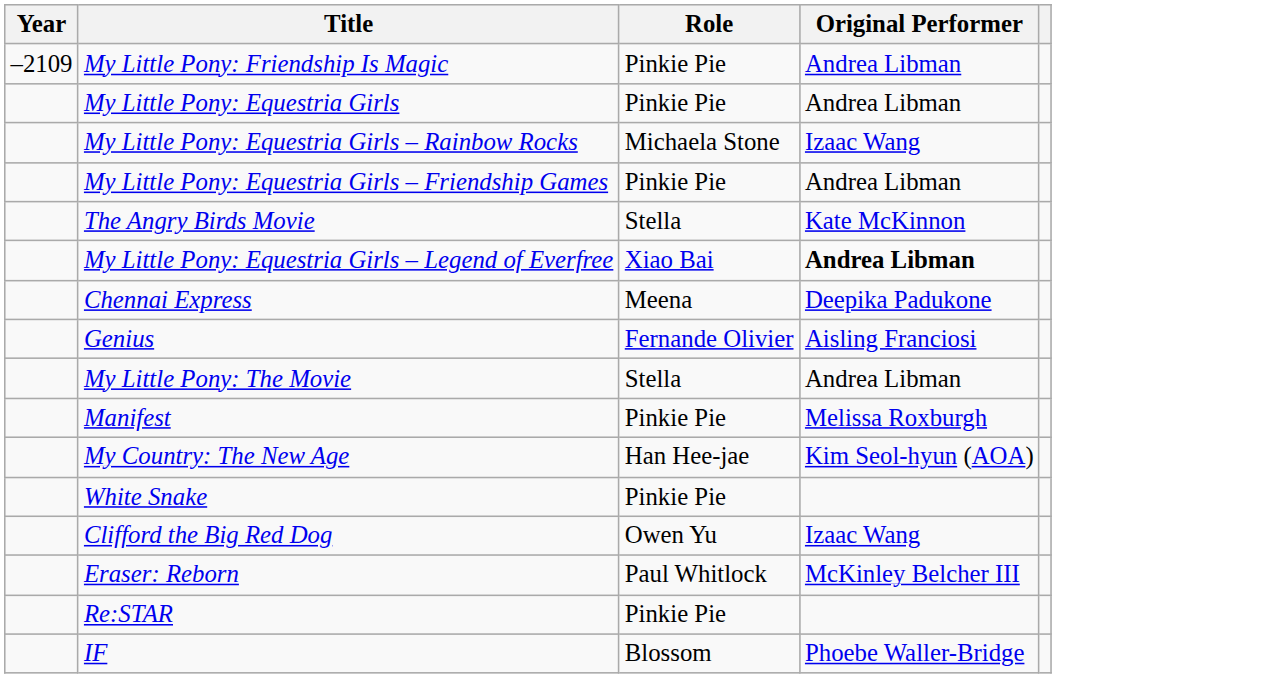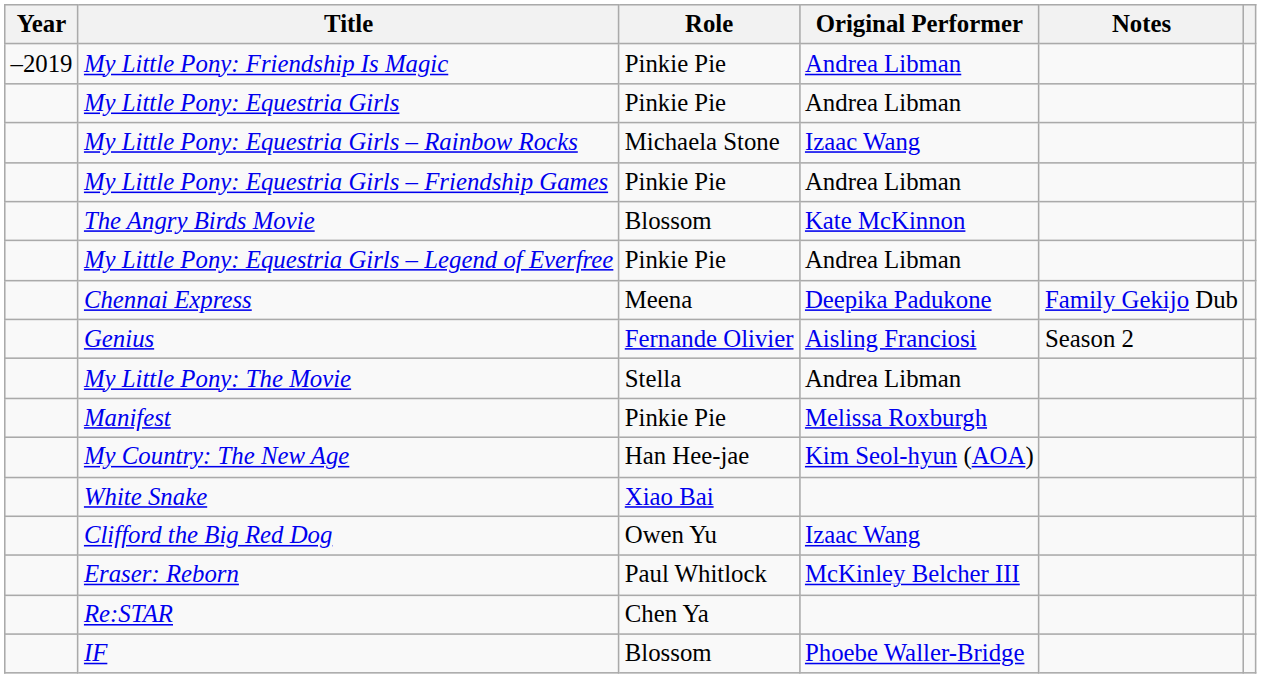 <table class="wikitable sortable plainrowheaders">
 <tr>
 <th>Year</th>
 <th>Title</th>
 <th>Role</th>
 <th>Original Performer</th>
+<th class="unsortable">Notes</th>
 <th class="unsortable"></th>
 </tr>
 <tr>
-<td>–2109</td>
+<td>–2019</td>
 <td><em><a href='#'>My Little Pony: Friendship Is Magic</a></em></td>
 <td>Pinkie Pie</td>
 <td><a href='#'>Andrea Libman</a></td>
+<td></td>
 <td></td>
 </tr>
 <tr>
 <td></td>
 <td><em><a href='#'>My Little Pony: Equestria Girls</a></em></td>
 <td>Pinkie Pie</td>
 <td>Andrea Libman</td>
 <td></td>
+<td></td>
 </tr>
 <tr>
 <td></td>
 <td><em><a href='#'>My Little Pony: Equestria Girls – Rainbow Rocks</a></em></td>
 <td>Michaela Stone</td>
 <td><a href='#'>Izaac Wang</a></td>
+<td></td>
 <td></td>
 </tr>
 <tr>
 <td></td>
 <td><em><a href='#'>My Little Pony: Equestria Girls – Friendship Games</a></em></td>
 <td>Pinkie Pie</td>
 <td>Andrea Libman</td>
 <td></td>
+<td></td>
 </tr>
 <tr>
 <td></td>
 <td><em><a href='#'>The Angry Birds Movie</a></em></td>
-<td>Stella</td>
+<td>Blossom</td>
 <td><a href='#'>Kate McKinnon</a></td>
+<td></td>
 <td></td>
 </tr>
 <tr>
 <td></td>
 <td><em><a href='#'>My Little Pony: Equestria Girls – Legend of Everfree</a></em></td>
-<td><a href='#'>Xiao Bai</a></td>
-<td><strong>Andrea Libman</strong></td>
+<td>Pinkie Pie</td>
+<td>Andrea Libman</td>
+<td></td>
 <td></td>
 </tr>
 <tr>
 <td></td>
 <td><em><a href='#'>Chennai Express</a></em></td>
 <td>Meena</td>
 <td><a href='#'>Deepika Padukone</a></td>
+<td><a href='#'>Family Gekijo</a> Dub</td>
 <td></td>
 </tr>
 <tr>
 <td></td>
 <td><em><a href='#'>Genius</a></em></td>
 <td><a href='#'>Fernande Olivier</a></td>
 <td><a href='#'>Aisling Franciosi</a></td>
+<td>Season 2</td>
 <td></td>
 </tr>
 <tr>
 <td></td>
 <td><em><a href='#'>My Little Pony: The Movie</a></em></td>
 <td>Stella</td>
 <td>Andrea Libman</td>
 <td></td>
+<td></td>
 </tr>
 <tr>
 <td></td>
 <td><em><a href='#'>Manifest</a></em></td>
 <td>Pinkie Pie</td>
 <td><a href='#'>Melissa Roxburgh</a></td>
+<td></td>
 <td></td>
 </tr>
 <tr>
 <td></td>
 <td><em><a href='#'>My Country: The New Age</a></em></td>
 <td>Han Hee-jae</td>
 <td><a href='#'>Kim Seol-hyun</a> (<a href='#'>AOA</a>)</td>
 <td></td>
+<td></td>
 </tr>
 <tr>
 <td></td>
 <td><em><a href='#'>White Snake</a></em></td>
-<td>Pinkie Pie</td>
+<td><a href='#'>Xiao Bai</a></td>
+<td></td>
 <td></td>
 <td></td>
 </tr>
 <tr>
 <td></td>
 <td><em><a href='#'>Clifford the Big Red Dog</a></em></td>
 <td>Owen Yu</td>
 <td><a href='#'>Izaac Wang</a></td>
 <td></td>
+<td></td>
 </tr>
 <tr>
 <td></td>
 <td><em><a href='#'>Eraser: Reborn</a></em></td>
 <td>Paul Whitlock</td>
 <td><a href='#'>McKinley Belcher III</a></td>
 <td></td>
+<td></td>
 </tr>
 <tr>
 <td></td>
 <td><em><a href='#'>Re:STAR</a></em></td>
-<td>Pinkie Pie</td>
+<td>Chen Ya</td>
+<td></td>
 <td></td>
 <td></td>
 </tr>
 <tr>
 <td></td>
 <td><em><a href='#'>IF</a></em></td>
 <td>Blossom</td>
 <td><a href='#'>Phoebe Waller-Bridge</a></td>
 <td></td>
+<td></td>
 </tr>
 </table>
